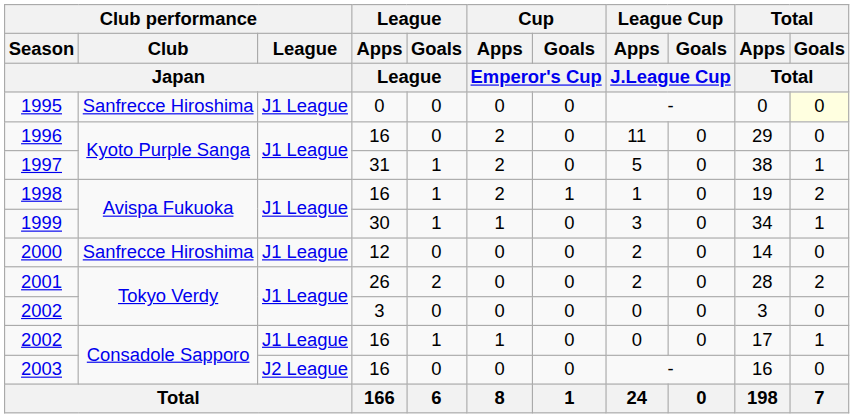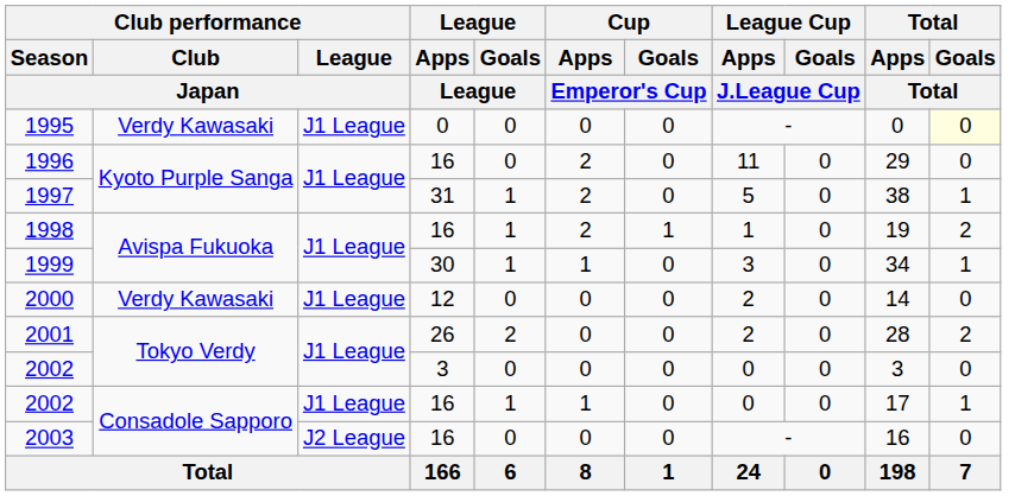 <table class="wikitable" style="text-align:center;">
 <tr>
 <th colspan=3>Club performance</th>
 <th colspan=2>League</th>
 <th colspan=2>Cup</th>
 <th colspan=2>League Cup</th>
 <th colspan=2>Total</th>
 </tr>
 <tr>
 <th>Season</th>
 <th>Club</th>
 <th>League</th>
 <th>Apps</th>
 <th>Goals</th>
 <th>Apps</th>
 <th>Goals</th>
 <th>Apps</th>
 <th>Goals</th>
 <th>Apps</th>
 <th>Goals</th>
 </tr>
 <tr>
 <th colspan=3>Japan</th>
 <th colspan=2>League</th>
 <th colspan=2><a href='#'>Emperor's Cup</a></th>
 <th colspan=2><a href='#'>J.League Cup</a></th>
 <th colspan=2>Total</th>
 </tr>
 <tr>
 <td><a href='#'>1995</a></td>
-<td><a href='#'>Sanfrecce Hiroshima</a></td>
+<td><a href='#'>Verdy Kawasaki</a></td>
 <td><a href='#'>J1 League</a></td>
 <td>0</td>
 <td>0</td>
 <td>0</td>
 <td>0</td>
 <td colspan="2">-</td>
 <td>0</td>
 <td style="background: lightyellow;">0</td>
 </tr>
 <tr>
 <td><a href='#'>1996</a></td>
 <td rowspan="2"><a href='#'>Kyoto Purple Sanga</a></td>
 <td rowspan="2"><a href='#'>J1 League</a></td>
 <td>16</td>
 <td>0</td>
 <td>2</td>
 <td>0</td>
 <td>11</td>
 <td>0</td>
 <td>29</td>
 <td>0</td>
 </tr>
 <tr>
 <td><a href='#'>1997</a></td>
 <td>31</td>
 <td>1</td>
 <td>2</td>
 <td>0</td>
 <td>5</td>
 <td>0</td>
 <td>38</td>
 <td>1</td>
 </tr>
 <tr>
 <td><a href='#'>1998</a></td>
 <td rowspan="2"><a href='#'>Avispa Fukuoka</a></td>
 <td rowspan="2"><a href='#'>J1 League</a></td>
 <td>16</td>
 <td>1</td>
 <td>2</td>
 <td>1</td>
 <td>1</td>
 <td>0</td>
 <td>19</td>
 <td>2</td>
 </tr>
 <tr>
 <td><a href='#'>1999</a></td>
 <td>30</td>
 <td>1</td>
 <td>1</td>
 <td>0</td>
 <td>3</td>
 <td>0</td>
 <td>34</td>
 <td>1</td>
 </tr>
 <tr>
 <td><a href='#'>2000</a></td>
-<td><a href='#'>Sanfrecce Hiroshima</a></td>
+<td><a href='#'>Verdy Kawasaki</a></td>
 <td><a href='#'>J1 League</a></td>
 <td>12</td>
 <td>0</td>
 <td>0</td>
 <td>0</td>
 <td>2</td>
 <td>0</td>
 <td>14</td>
 <td>0</td>
 </tr>
 <tr>
 <td><a href='#'>2001</a></td>
 <td rowspan="2"><a href='#'>Tokyo Verdy</a></td>
 <td rowspan="2"><a href='#'>J1 League</a></td>
 <td>26</td>
 <td>2</td>
 <td>0</td>
 <td>0</td>
 <td>2</td>
 <td>0</td>
 <td>28</td>
 <td>2</td>
 </tr>
 <tr>
 <td><a href='#'>2002</a></td>
 <td>3</td>
 <td>0</td>
 <td>0</td>
 <td>0</td>
 <td>0</td>
 <td>0</td>
 <td>3</td>
 <td>0</td>
 </tr>
 <tr>
 <td><a href='#'>2002</a></td>
 <td rowspan="2"><a href='#'>Consadole Sapporo</a></td>
 <td><a href='#'>J1 League</a></td>
 <td>16</td>
 <td>1</td>
 <td>1</td>
 <td>0</td>
 <td>0</td>
 <td>0</td>
 <td>17</td>
 <td>1</td>
 </tr>
 <tr>
 <td><a href='#'>2003</a></td>
 <td><a href='#'>J2 League</a></td>
 <td>16</td>
 <td>0</td>
 <td>0</td>
 <td>0</td>
 <td colspan="2">-</td>
 <td>16</td>
 <td>0</td>
 </tr>
 <tr>
 <th colspan=3>Total</th>
 <th>166</th>
 <th>6</th>
 <th>8</th>
 <th>1</th>
 <th>24</th>
 <th>0</th>
 <th>198</th>
 <th>7</th>
 </tr>
 </table>
